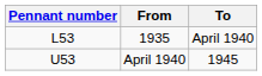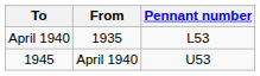 <table class="wikitable" style="text-align:center">
 <tr>
+<th>To</th>
+<th>From</th>
 <th><a href='#'>Pennant number</a></th>
-<th>From</th>
-<th>To</th>
 </tr>
 <tr>
+<td>April 1940</td>
+<td>1935</td>
 <td>L53</td>
-<td>1935</td>
-<td>April 1940</td>
 </tr>
 <tr>
+<td>1945</td>
+<td>April 1940</td>
 <td>U53</td>
-<td>April 1940</td>
-<td>1945</td>
 </tr>
 </table>
